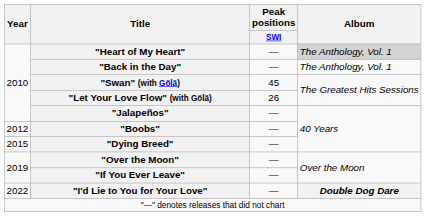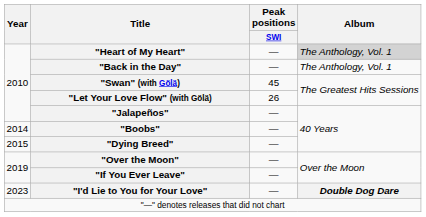 <table class="wikitable plainrowheaders" style="text-align:center;">
 <tr>
 <th scope="col" rowspan="2">Year</th>
 <th scope="col" rowspan="2" style="width:22em;">Title</th>
 <th scope="col" colspan="1">Peak positions</th>
 <th scope="col" rowspan="2">Album</th>
 </tr>
 <tr style="font-size:smaller;">
 <th scope="col" width="65"><a href='#'>SWI</a><br></th>
 </tr>
 <tr>
 <td rowspan="5">2010</td>
 <th scope="row">"Heart of My Heart"</th>
 <td>—</td>
 <td align="left" style="background: lightgrey;"><em>The Anthology, Vol. 1</em></td>
 </tr>
 <tr>
 <th scope="row">"Back in the Day"</th>
 <td>—</td>
 <td align="left"><em>The Anthology, Vol. 1</em></td>
 </tr>
 <tr>
 <th scope="row">"Swan" <small>(with <a href='#'>Gölä</a>)</small></th>
 <td>45</td>
 <td align="left" rowspan="2"><em>The Greatest Hits Sessions</em></td>
 </tr>
 <tr>
 <th scope="row">"Let Your Love Flow" <small>(with Gölä)</small></th>
 <td>26</td>
 </tr>
 <tr>
 <th scope="row">"Jalapeños"</th>
 <td>—</td>
 <td align="left" rowspan="3"><em>40 Years</em></td>
 </tr>
 <tr>
-<td>2012</td>
+<td>2014</td>
 <th scope="row">"Boobs"</th>
 <td>—</td>
 </tr>
 <tr>
 <td>2015</td>
 <th scope="row">"Dying Breed"</th>
 <td>—</td>
 </tr>
 <tr>
 <td rowspan="2">2019</td>
 <th scope="row">"Over the Moon"</th>
 <td>—</td>
 <td align="left" rowspan="2"><em>Over the Moon</em></td>
 </tr>
 <tr>
 <th scope="row">"If You Ever Leave"</th>
 <td>—</td>
 </tr>
 <tr>
-<td>2022</td>
+<td>2023</td>
 <th scope="row">"I'd Lie to You for Your Love"<br></th>
 <td>—</td>
 <th scope="row"><em>Double Dog Dare</em></th>
 </tr>
 <tr>
 <td colspan="4" style="font-size:85%">"—" denotes releases that did not chart</td>
 </tr>
 </table>
